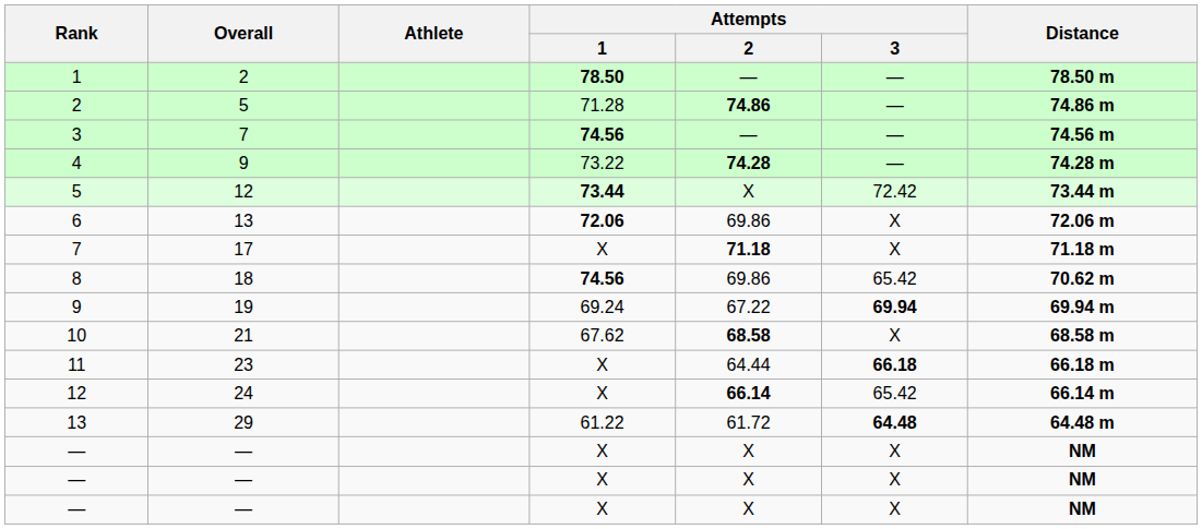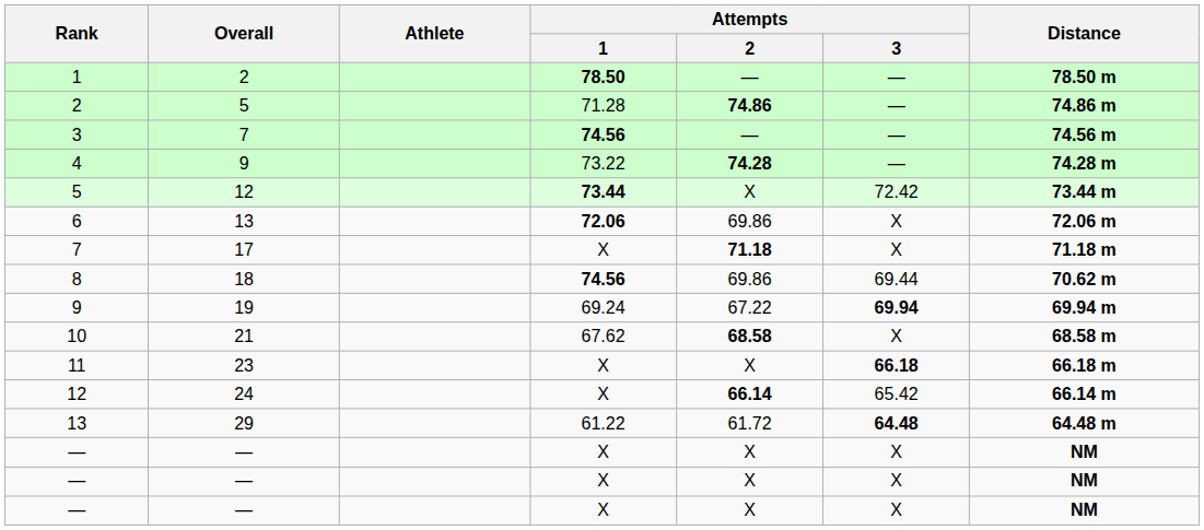 <table class="wikitable" style=" text-align:center; font-size:110%;" width="95%">
 <tr>
 <th rowspan="2">Rank</th>
 <th rowspan="2">Overall</th>
 <th rowspan="2">Athlete</th>
 <th colspan="3">Attempts</th>
 <th rowspan="2">Distance</th>
 </tr>
 <tr>
 <th>1</th>
 <th>2</th>
 <th>3</th>
 </tr>
 <tr style="background:#ccffcc;">
 <td>1</td>
 <td>2</td>
 <td align=left></td>
 <td><strong>78.50</strong></td>
 <td>—</td>
 <td>—</td>
 <td><strong>78.50 m</strong></td>
 </tr>
 <tr style="background:#ccffcc;">
 <td>2</td>
 <td>5</td>
 <td align=left></td>
 <td>71.28</td>
 <td><strong>74.86</strong></td>
 <td>—</td>
 <td><strong>74.86 m</strong></td>
 </tr>
 <tr style="background:#ccffcc;">
 <td>3</td>
 <td>7</td>
 <td align=left></td>
 <td><strong>74.56</strong></td>
 <td>—</td>
 <td>—</td>
 <td><strong>74.56 m</strong></td>
 </tr>
 <tr style="background:#ccffcc;">
 <td>4</td>
 <td>9</td>
 <td align=left></td>
 <td>73.22</td>
 <td><strong>74.28</strong></td>
 <td>—</td>
 <td><strong>74.28 m</strong></td>
 </tr>
 <tr style="background:#ddffdd;">
 <td>5</td>
 <td>12</td>
 <td align=left></td>
 <td><strong>73.44</strong></td>
 <td>X</td>
 <td>72.42</td>
 <td><strong>73.44 m</strong></td>
 </tr>
 <tr>
 <td>6</td>
 <td>13</td>
 <td align=left></td>
 <td><strong>72.06</strong></td>
 <td>69.86</td>
 <td>X</td>
 <td><strong>72.06 m</strong></td>
 </tr>
 <tr>
 <td>7</td>
 <td>17</td>
 <td align=left></td>
 <td>X</td>
 <td><strong>71.18</strong></td>
 <td>X</td>
 <td><strong>71.18 m</strong></td>
 </tr>
 <tr>
 <td>8</td>
 <td>18</td>
 <td align=left></td>
 <td><strong>74.56</strong></td>
 <td>69.86</td>
-<td>65.42</td>
+<td>69.44</td>
 <td><strong>70.62 m</strong></td>
 </tr>
 <tr>
 <td>9</td>
 <td>19</td>
 <td align=left></td>
 <td>69.24</td>
 <td>67.22</td>
 <td><strong>69.94</strong></td>
 <td><strong>69.94 m</strong></td>
 </tr>
 <tr>
 <td>10</td>
 <td>21</td>
 <td align=left></td>
 <td>67.62</td>
 <td><strong>68.58</strong></td>
 <td>X</td>
 <td><strong>68.58 m</strong></td>
 </tr>
 <tr>
 <td>11</td>
 <td>23</td>
 <td align=left></td>
 <td>X</td>
-<td>64.44</td>
+<td>X</td>
 <td><strong>66.18</strong></td>
 <td><strong>66.18 m</strong></td>
 </tr>
 <tr>
 <td>12</td>
 <td>24</td>
 <td align=left></td>
 <td>X</td>
 <td><strong>66.14</strong></td>
 <td>65.42</td>
 <td><strong>66.14 m</strong></td>
 </tr>
 <tr>
 <td>13</td>
 <td>29</td>
 <td align=left></td>
 <td>61.22</td>
 <td>61.72</td>
 <td><strong>64.48</strong></td>
 <td><strong>64.48 m</strong></td>
 </tr>
 <tr>
 <td>—</td>
 <td>—</td>
 <td align=left></td>
 <td>X</td>
 <td>X</td>
 <td>X</td>
 <td><strong>NM</strong></td>
 </tr>
 <tr>
 <td>—</td>
 <td>—</td>
 <td align=left></td>
 <td>X</td>
 <td>X</td>
 <td>X</td>
 <td><strong>NM</strong></td>
 </tr>
 <tr>
 <td>—</td>
 <td>—</td>
 <td align=left></td>
 <td>X</td>
 <td>X</td>
 <td>X</td>
 <td><strong>NM</strong></td>
 </tr>
 </table>
